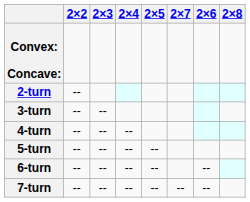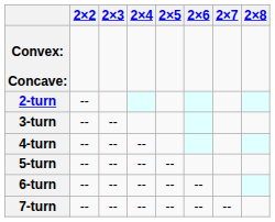 <table class=wikitable>
 <tr>
 <th></th>
 <th><a href='#'>2×2</a><br></th>
 <th><a href='#'>2×3</a></th>
 <th><a href='#'>2×4</a><br></th>
 <th><a href='#'>2×5</a></th>
+<th><a href='#'>2×6</a><br></th>
 <th><a href='#'>2×7</a></th>
-<th><a href='#'>2×6</a><br></th>
 <th><a href='#'>2×8</a><br></th>
 </tr>
 <tr align=center>
 <th><br>Convex:<br><br>Concave:<br></th>
 <td><br></td>
 <td><br></td>
 <td><br></td>
 <td><br></td>
 <td><br></td>
 <td><br></td>
 <td><br></td>
 </tr>
 <tr align=center>
 <th><a href='#'>2-turn</a><br></th>
 <td>--</td>
 <td><br></td>
 <td bgcolor="#E0FFFF"><br></td>
 <td><br></td>
+<td bgcolor="#E0FFFF"><br></td>
 <td><br></td>
-<td bgcolor="#E0FFFF"><br></td>
 <td bgcolor="#E0FFFF"><br></td>
 </tr>
 <tr align=center>
 <th>3-turn<br></th>
 <td>--</td>
 <td>--</td>
 <td><br></td>
 <td><br></td>
+<td bgcolor="#E0FFFF"><br></td>
 <td><br></td>
-<td bgcolor="#E0FFFF"><br></td>
 <td><br></td>
 </tr>
 <tr align=center>
 <th>4-turn<br></th>
 <td>--</td>
 <td>--</td>
 <td>--</td>
 <td><br></td>
+<td bgcolor="#E0FFFF"><br></td>
 <td><br></td>
-<td bgcolor="#E0FFFF"><br></td>
 <td bgcolor="#E0FFFF"><br></td>
 </tr>
 <tr align=center>
 <th>5-turn<br></th>
 <td>--</td>
 <td>--</td>
 <td>--</td>
 <td>--</td>
 <td><br></td>
 <td><br></td>
 <td><br></td>
 </tr>
 <tr align=center>
 <th>6-turn<br></th>
 <td>--</td>
 <td>--</td>
 <td>--</td>
 <td>--</td>
+<td>--</td>
 <td><br></td>
-<td>--</td>
 <td bgcolor="#E0FFFF"><br></td>
 </tr>
 <tr align=center>
 <th>7-turn<br></th>
 <td>--</td>
 <td>--</td>
 <td>--</td>
 <td>--</td>
 <td>--</td>
 <td>--</td>
 <td><br></td>
 </tr>
 </table>
